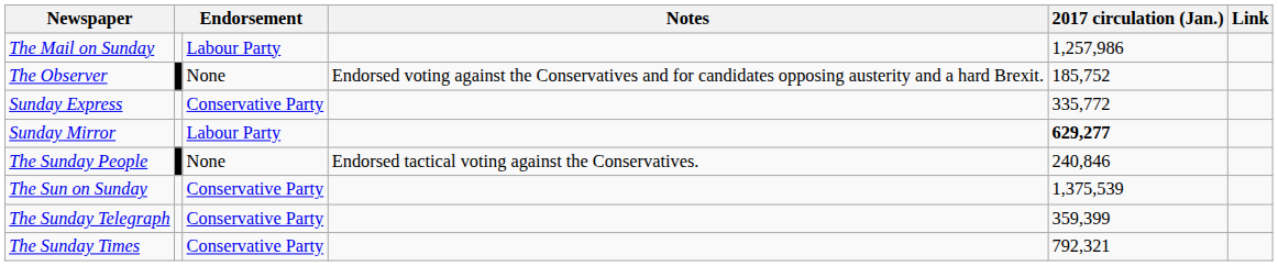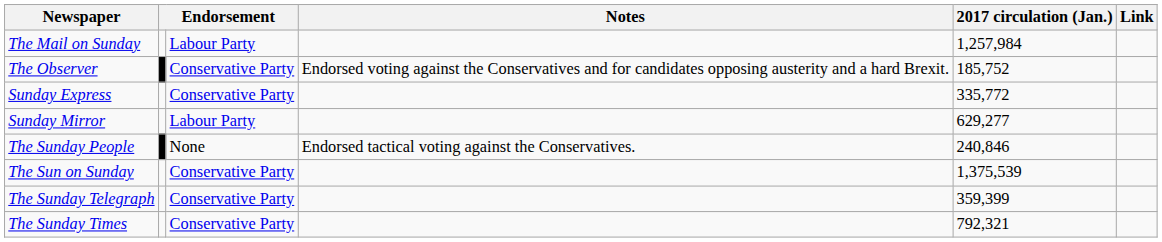 <table class="wikitable">
 <tr>
 <th>Newspaper</th>
 <th colspan=2>Endorsement</th>
 <th>Notes</th>
 <th>2017 circulation (Jan.)</th>
 <th>Link</th>
 </tr>
 <tr>
 <td><em><a href='#'>The Mail on Sunday</a></em></td>
 <td></td>
 <td><a href='#'>Labour Party</a></td>
 <td></td>
-<td>1,257,986</td>
+<td>1,257,984</td>
 <td></td>
 </tr>
 <tr>
 <td><em><a href='#'>The Observer</a></em></td>
 <td style="background:black;"></td>
-<td>None</td>
+<td><a href='#'>Conservative Party</a></td>
 <td>Endorsed voting against the Conservatives and for candidates opposing austerity and a hard Brexit.</td>
 <td>185,752</td>
 <td></td>
 </tr>
 <tr>
 <td><em><a href='#'>Sunday Express</a></em></td>
 <td></td>
 <td><a href='#'>Conservative Party</a></td>
 <td></td>
 <td>335,772</td>
 <td></td>
 </tr>
 <tr>
 <td><em><a href='#'>Sunday Mirror</a></em></td>
 <td></td>
 <td><a href='#'>Labour Party</a></td>
 <td></td>
-<td><strong>629,277</strong></td>
+<td>629,277</td>
 <td></td>
 </tr>
 <tr>
 <td><em><a href='#'>The Sunday People</a></em></td>
 <td style="background:black;"></td>
 <td>None</td>
 <td>Endorsed tactical voting against the Conservatives.</td>
 <td>240,846</td>
 <td></td>
 </tr>
 <tr>
 <td><em><a href='#'>The Sun on Sunday</a></em></td>
 <td></td>
 <td><a href='#'>Conservative Party</a></td>
 <td></td>
 <td>1,375,539</td>
 <td></td>
 </tr>
 <tr>
 <td><em><a href='#'>The Sunday Telegraph</a></em></td>
 <td></td>
 <td><a href='#'>Conservative Party</a></td>
 <td></td>
 <td>359,399</td>
 <td></td>
 </tr>
 <tr>
 <td><em><a href='#'>The Sunday Times</a></em></td>
 <td></td>
 <td><a href='#'>Conservative Party</a></td>
 <td></td>
 <td>792,321</td>
 <td></td>
 </tr>
 </table>
